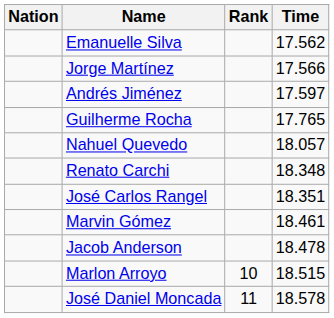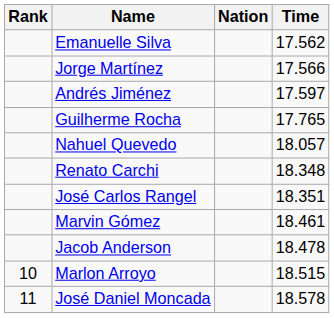 <table class="wikitable sortable">
 <tr>
+<th>Rank</th>
+<th>Name</th>
 <th>Nation</th>
-<th>Name</th>
-<th>Rank</th>
 <th>Time</th>
 </tr>
 <tr>
+<td align="center"></td>
+<td><a href='#'>Emanuelle Silva</a></td>
 <td></td>
-<td><a href='#'>Emanuelle Silva</a></td>
-<td align="center"></td>
 <td align="center">17.562</td>
 </tr>
 <tr>
+<td align="center"></td>
+<td><a href='#'>Jorge Martínez</a></td>
 <td></td>
-<td><a href='#'>Jorge Martínez</a></td>
-<td align="center"></td>
 <td align="center">17.566</td>
 </tr>
 <tr>
+<td align="center"></td>
+<td><a href='#'>Andrés Jiménez</a></td>
 <td></td>
-<td><a href='#'>Andrés Jiménez</a></td>
-<td align="center"></td>
 <td align="center">17.597</td>
 </tr>
 <tr>
+<td align="center"></td>
+<td><a href='#'>Guilherme Rocha</a></td>
 <td></td>
-<td><a href='#'>Guilherme Rocha</a></td>
-<td align="center"></td>
 <td align="center">17.765</td>
 </tr>
 <tr>
+<td align="center"></td>
+<td><a href='#'>Nahuel Quevedo</a></td>
 <td></td>
-<td><a href='#'>Nahuel Quevedo</a></td>
-<td align="center"></td>
 <td align="center">18.057</td>
 </tr>
 <tr>
+<td align="center"></td>
+<td><a href='#'>Renato Carchi</a></td>
 <td></td>
-<td><a href='#'>Renato Carchi</a></td>
-<td align="center"></td>
 <td align="center">18.348</td>
 </tr>
 <tr>
+<td align="center"></td>
+<td><a href='#'>José Carlos Rangel</a></td>
 <td></td>
-<td><a href='#'>José Carlos Rangel</a></td>
-<td align="center"></td>
 <td align="center">18.351</td>
 </tr>
 <tr>
+<td align=center></td>
+<td><a href='#'>Marvin Gómez</a></td>
 <td></td>
-<td><a href='#'>Marvin Gómez</a></td>
-<td align=center></td>
 <td align="center">18.461</td>
 </tr>
 <tr>
+<td align=center></td>
+<td><a href='#'>Jacob Anderson</a></td>
 <td></td>
-<td><a href='#'>Jacob Anderson</a></td>
-<td align=center></td>
 <td align="center">18.478</td>
 </tr>
 <tr>
+<td align=center>10</td>
+<td><a href='#'>Marlon Arroyo</a></td>
 <td></td>
-<td><a href='#'>Marlon Arroyo</a></td>
-<td align=center>10</td>
 <td align="center">18.515</td>
 </tr>
 <tr>
+<td align=center>11</td>
+<td><a href='#'>José Daniel Moncada</a></td>
 <td></td>
-<td><a href='#'>José Daniel Moncada</a></td>
-<td align=center>11</td>
 <td align="center">18.578</td>
 </tr>
 </table>
